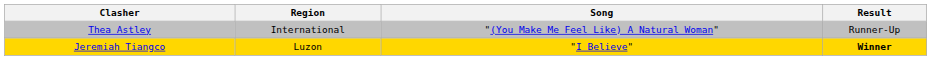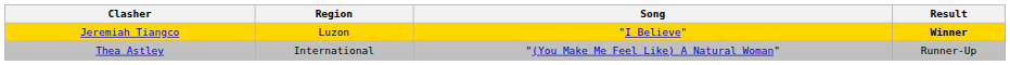 <table class="wikitable" style="text-align:center; line-height:17px; width:100%;">
 <tr>
 <th width="25%">Clasher</th>
 <th>Region</th>
 <th>Song</th>
 <th>Result</th>
 </tr>
 <tr>
+<td style="background:gold;"><a href='#'>Jeremiah Tiangco</a></td>
+<td style="background:gold;">Luzon</td>
+<td style="background:gold;">"<a href='#'>I Believe</a>"</td>
+<td style="background:gold;"><strong>Winner</strong></td>
+</tr>
+<tr>
 <td style="background:silver;"><a href='#'>Thea Astley</a></td>
 <td style="background:silver;">International</td>
 <td style="background:silver;">"<a href='#'>(You Make Me Feel Like) A Natural Woman</a>"</td>
 <td style="background:silver;">Runner-Up</td>
 </tr>
-<tr>
-<td style="background:gold;"><a href='#'>Jeremiah Tiangco</a></td>
-<td style="background:gold;">Luzon</td>
-<td style="background:gold;">"<a href='#'>I Believe</a>"</td>
-<td style="background:gold;"><strong>Winner</strong></td>
-</tr>
 </table>
